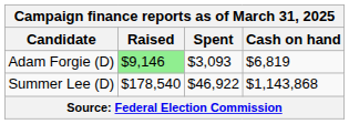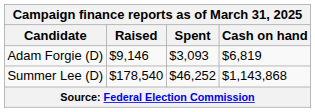 <table class="wikitable sortable">
 <tr>
 <th colspan=4>Campaign finance reports as of March 31, 2025</th>
 </tr>
 <tr style="text-align:center;">
 <th>Candidate</th>
 <th>Raised</th>
 <th>Spent</th>
 <th>Cash on hand</th>
 </tr>
 <tr>
 <td>Adam Forgie (D)</td>
-<td style="background: lightgreen;">$9,146</td>
+<td>$9,146</td>
 <td>$3,093</td>
 <td>$6,819</td>
 </tr>
 <tr>
 <td>Summer Lee (D)</td>
 <td>$178,540</td>
-<td>$46,922</td>
+<td>$46,252</td>
 <td>$1,143,868</td>
 </tr>
 <tr>
 <th colspan="4"><small>Source: <a href='#'>Federal Election Commission</a></small></th>
 </tr>
 </table>
